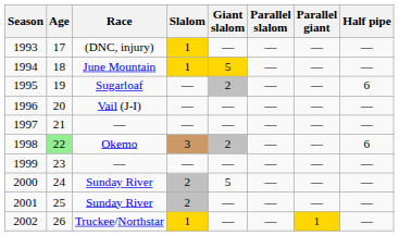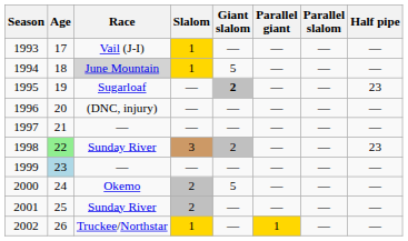 <table class="wikitable" style="text-align:center;">
 <tr>
 <th>Season</th>
 <th>Age</th>
 <th>Race</th>
 <th>Slalom</th>
 <th>Giant<br>slalom</th>
+<th>Parallel<br>giant</th>
 <th>Parallel<br>slalom</th>
-<th>Parallel<br>giant</th>
 <th>Half pipe</th>
 </tr>
 <tr>
 <td>1993</td>
 <td>17</td>
-<td>(DNC, injury)</td>
+<td> <a href='#'>Vail</a> (J-I)</td>
 <td style="background:gold;">1</td>
 <td>—</td>
 <td>—</td>
 <td>—</td>
 <td>—</td>
 </tr>
 <tr>
 <td>1994</td>
 <td>18</td>
-<td> <a href='#'>June Mountain</a></td>
+<td style="background: lightgrey;"> <a href='#'>June Mountain</a></td>
 <td style="background:gold;">1</td>
-<td style="background: gold;">5</td>
+<td>5</td>
 <td>—</td>
 <td>—</td>
 <td>—</td>
 </tr>
 <tr>
 <td>1995</td>
 <td>19</td>
 <td> <a href='#'>Sugarloaf</a></td>
 <td>—</td>
-<td style="background:silver;">2</td>
+<td style="background:silver;"><strong>2</strong></td>
 <td>—</td>
 <td>—</td>
-<td>6</td>
+<td>23</td>
 </tr>
 <tr>
 <td>1996</td>
 <td>20</td>
-<td> <a href='#'>Vail</a> (J-I)</td>
+<td>(DNC, injury)</td>
 <td>—</td>
 <td>—</td>
 <td>—</td>
 <td>—</td>
 <td>—</td>
 </tr>
 <tr>
 <td>1997</td>
 <td>21</td>
 <td>—</td>
 <td>—</td>
 <td>—</td>
 <td>—</td>
 <td>—</td>
 <td>—</td>
 </tr>
 <tr>
 <td>1998</td>
 <td style="background: lightgreen;">22</td>
-<td> <a href='#'>Okemo</a></td>
+<td> <a href='#'>Sunday River</a></td>
 <td style="background:#c96;">3</td>
 <td style="background:silver;">2</td>
 <td>—</td>
 <td>—</td>
-<td>6</td>
+<td>23</td>
 </tr>
 <tr>
 <td>1999</td>
-<td>23</td>
+<td style="background: lightblue;">23</td>
 <td>—</td>
 <td>—</td>
 <td>—</td>
 <td>—</td>
 <td>—</td>
 <td>—</td>
 </tr>
 <tr>
 <td>2000</td>
 <td>24</td>
-<td> <a href='#'>Sunday River</a></td>
+<td> <a href='#'>Okemo</a></td>
 <td style="background:silver;">2</td>
 <td>5</td>
 <td>—</td>
 <td>—</td>
 <td>—</td>
 </tr>
 <tr>
 <td>2001</td>
 <td>25</td>
 <td> <a href='#'>Sunday River</a></td>
 <td style="background:silver;">2</td>
 <td>—</td>
 <td>—</td>
 <td>—</td>
 <td>—</td>
 </tr>
 <tr>
 <td>2002</td>
 <td>26</td>
 <td> <a href='#'>Truckee</a>/<a href='#'>Northstar</a></td>
 <td style="background:gold;">1</td>
 <td>—</td>
+<td style="background:gold;">1</td>
 <td>—</td>
-<td style="background:gold;">1</td>
 <td>—</td>
 </tr>
 </table>
